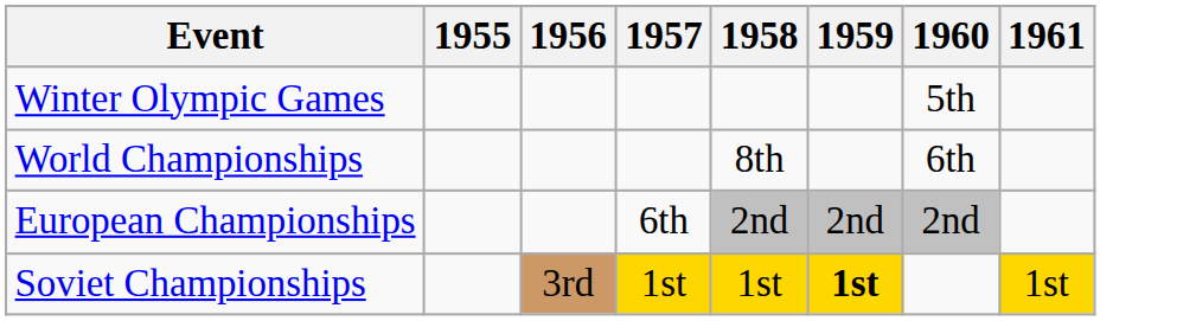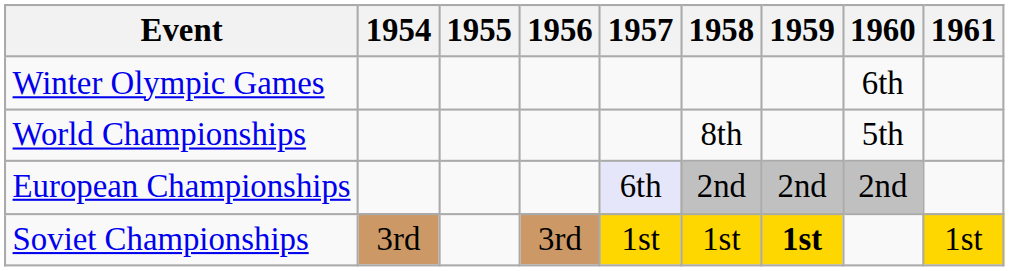 <table class="wikitable" style="text-align:center">
 <tr>
 <th>Event</th>
+<th>1954</th>
 <th>1955</th>
 <th>1956</th>
 <th>1957</th>
 <th>1958</th>
 <th>1959</th>
 <th>1960</th>
 <th>1961</th>
 </tr>
 <tr>
 <td align=left><a href='#'>Winter Olympic Games</a></td>
 <td></td>
 <td></td>
 <td></td>
 <td></td>
 <td></td>
-<td>5th</td>
+<td></td>
+<td>6th</td>
 <td></td>
 </tr>
 <tr>
 <td align=left><a href='#'>World Championships</a></td>
 <td></td>
 <td></td>
 <td></td>
+<td></td>
 <td>8th</td>
 <td></td>
-<td>6th</td>
+<td>5th</td>
 <td></td>
 </tr>
 <tr>
 <td align=left><a href='#'>European Championships</a></td>
 <td></td>
 <td></td>
-<td>6th</td>
+<td></td>
+<td style="background: lavender;">6th</td>
 <td bgcolor=silver>2nd</td>
 <td bgcolor=silver>2nd</td>
 <td bgcolor=silver>2nd</td>
 <td></td>
 </tr>
 <tr>
 <td align=left><a href='#'>Soviet Championships</a></td>
+<td bgcolor=cc9966>3rd</td>
 <td></td>
 <td bgcolor=cc9966>3rd</td>
 <td bgcolor=gold>1st</td>
 <td bgcolor=gold>1st</td>
 <td bgcolor=gold><strong>1st</strong></td>
 <td></td>
 <td bgcolor=gold>1st</td>
 </tr>
 </table>
